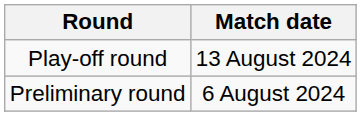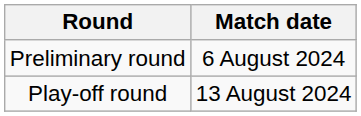 <table class="wikitable" style="text-align:center">
 <tr>
 <th>Round</th>
 <th>Match date</th>
 </tr>
 <tr>
+<td>Preliminary round</td>
+<td>6 August 2024</td>
+</tr>
+<tr>
 <td>Play-off round</td>
 <td>13 August 2024</td>
 </tr>
-<tr>
-<td>Preliminary round</td>
-<td>6 August 2024</td>
-</tr>
 </table>
